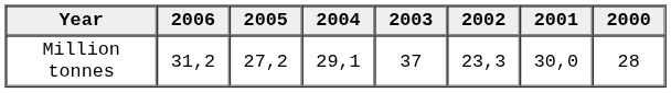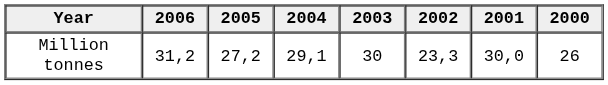 <table border=1 align=left cellpadding=2 cellspacing=0 left=style="border-collapse:collapse; border:1px solid gray; font-size:100%; text-align:left; margin-left:30px;">
 <tr style="background:#efefef;">
 <th width="100">Year</th>
 <th width="45">2006</th>
 <th width="45">2005</th>
 <th width="45">2004</th>
 <th width="45">2003</th>
 <th width="45">2002</th>
 <th width="45">2001</th>
 <th width="45">2000</th>
 </tr>
 <tr>
 <td align="center">Million tonnes</td>
 <td align="center">31,2</td>
 <td align="center">27,2</td>
 <td align="center">29,1</td>
-<td align="center">37</td>
+<td align="center">30</td>
 <td align="center">23,3</td>
 <td align="center">30,0</td>
-<td align="center">28</td>
+<td align="center">26</td>
 </tr>
 <tr>
 </tr>
 </table>
